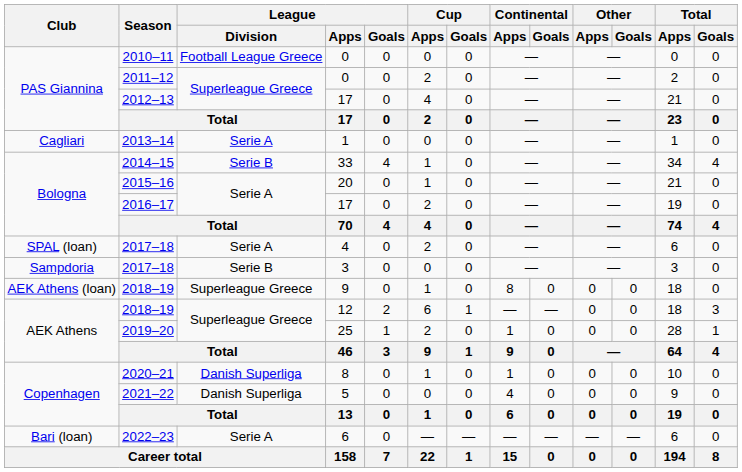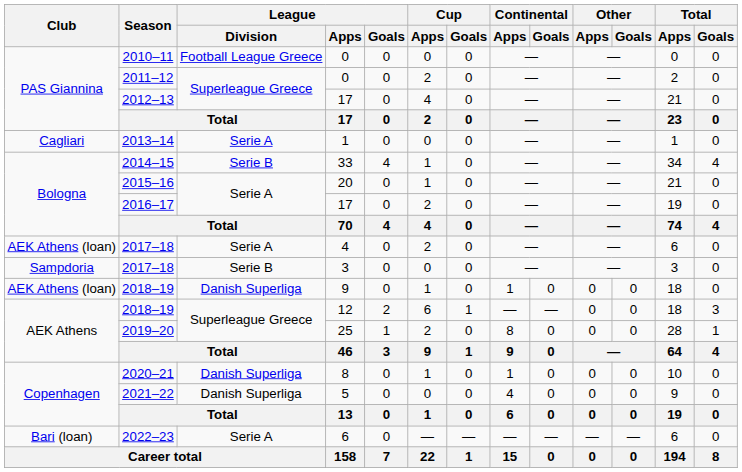 <table class="wikitable" style="text-align:center">
 <tr>
 <th rowspan="2">Club</th>
 <th rowspan="2">Season</th>
 <th colspan="3">League</th>
 <th colspan="2">Cup</th>
 <th colspan="2">Continental</th>
 <th colspan="2">Other</th>
 <th colspan="2">Total</th>
 </tr>
 <tr>
 <th>Division</th>
 <th>Apps</th>
 <th>Goals</th>
 <th>Apps</th>
 <th>Goals</th>
 <th>Apps</th>
 <th>Goals</th>
 <th>Apps</th>
 <th>Goals</th>
 <th>Apps</th>
 <th>Goals</th>
 </tr>
 <tr>
 <td rowspan="4"><a href='#'>PAS Giannina</a></td>
 <td><a href='#'>2010–11</a></td>
 <td><a href='#'>Football League Greece</a></td>
 <td>0</td>
 <td>0</td>
 <td>0</td>
 <td>0</td>
 <td colspan="2">—</td>
 <td colspan="2">—</td>
 <td>0</td>
 <td>0</td>
 </tr>
 <tr>
 <td><a href='#'>2011–12</a></td>
 <td rowspan="2"><a href='#'>Superleague Greece</a></td>
 <td>0</td>
 <td>0</td>
 <td>2</td>
 <td>0</td>
 <td colspan="2">—</td>
 <td colspan="2">—</td>
 <td>2</td>
 <td>0</td>
 </tr>
 <tr>
 <td><a href='#'>2012–13</a></td>
 <td>17</td>
 <td>0</td>
 <td>4</td>
 <td>0</td>
 <td colspan="2">—</td>
 <td colspan="2">—</td>
 <td>21</td>
 <td>0</td>
 </tr>
 <tr>
 <th colspan="2">Total</th>
 <th>17</th>
 <th>0</th>
 <th>2</th>
 <th>0</th>
 <th colspan="2">—</th>
 <th colspan="2">—</th>
 <th>23</th>
 <th>0</th>
 </tr>
 <tr>
 <td><a href='#'>Cagliari</a></td>
 <td><a href='#'>2013–14</a></td>
 <td><a href='#'>Serie A</a></td>
 <td>1</td>
 <td>0</td>
 <td>0</td>
 <td>0</td>
 <td colspan="2">—</td>
 <td colspan="2">—</td>
 <td>1</td>
 <td>0</td>
 </tr>
 <tr>
 <td rowspan="4"><a href='#'>Bologna</a></td>
 <td><a href='#'>2014–15</a></td>
 <td><a href='#'>Serie B</a></td>
 <td>33</td>
 <td>4</td>
 <td>1</td>
 <td>0</td>
 <td colspan="2">—</td>
 <td colspan="2">—</td>
 <td>34</td>
 <td>4</td>
 </tr>
 <tr>
 <td><a href='#'>2015–16</a></td>
 <td rowspan="2">Serie A</td>
 <td>20</td>
 <td>0</td>
 <td>1</td>
 <td>0</td>
 <td colspan="2">—</td>
 <td colspan="2">—</td>
 <td>21</td>
 <td>0</td>
 </tr>
 <tr>
 <td><a href='#'>2016–17</a></td>
 <td>17</td>
 <td>0</td>
 <td>2</td>
 <td>0</td>
 <td colspan="2">—</td>
 <td colspan="2">—</td>
 <td>19</td>
 <td>0</td>
 </tr>
 <tr>
 <th colspan="2">Total</th>
 <th>70</th>
 <th>4</th>
 <th>4</th>
 <th>0</th>
 <th colspan="2">—</th>
 <th colspan="2">—</th>
 <th>74</th>
 <th>4</th>
 </tr>
 <tr>
-<td><a href='#'>SPAL</a> (loan)</td>
+<td><a href='#'>AEK Athens</a> (loan)</td>
 <td><a href='#'>2017–18</a></td>
 <td>Serie A</td>
 <td>4</td>
 <td>0</td>
 <td>2</td>
 <td>0</td>
 <td colspan="2">—</td>
 <td colspan="2">—</td>
 <td>6</td>
 <td>0</td>
 </tr>
 <tr>
 <td><a href='#'>Sampdoria</a></td>
 <td><a href='#'>2017–18</a></td>
 <td>Serie B</td>
 <td>3</td>
 <td>0</td>
 <td>0</td>
 <td>0</td>
 <td colspan="2">—</td>
 <td colspan="2">—</td>
 <td>3</td>
 <td>0</td>
 </tr>
 <tr>
 <td><a href='#'>AEK Athens</a> (loan)</td>
 <td><a href='#'>2018–19</a></td>
-<td>Superleague Greece</td>
+<td><a href='#'>Danish Superliga</a></td>
 <td>9</td>
 <td>0</td>
 <td>1</td>
 <td>0</td>
-<td>8</td>
+<td>1</td>
 <td>0</td>
 <td>0</td>
 <td>0</td>
 <td>18</td>
 <td>0</td>
 </tr>
 <tr>
 <td rowspan="3">AEK Athens</td>
 <td><a href='#'>2018–19</a></td>
 <td rowspan="2">Superleague Greece</td>
 <td>12</td>
 <td>2</td>
 <td>6</td>
 <td>1</td>
 <td>—</td>
 <td>—</td>
 <td>0</td>
 <td>0</td>
 <td>18</td>
 <td>3</td>
 </tr>
 <tr>
 <td><a href='#'>2019–20</a></td>
 <td>25</td>
 <td>1</td>
 <td>2</td>
 <td>0</td>
-<td>1</td>
+<td>8</td>
 <td>0</td>
 <td>0</td>
 <td>0</td>
 <td>28</td>
 <td>1</td>
 </tr>
 <tr>
 <th colspan="2">Total</th>
 <th>46</th>
 <th>3</th>
 <th>9</th>
 <th>1</th>
 <th>9</th>
 <th>0</th>
 <th colspan="2">—</th>
 <th>64</th>
 <th>4</th>
 </tr>
 <tr>
 <td rowspan="3"><a href='#'>Copenhagen</a></td>
 <td><a href='#'>2020–21</a></td>
 <td><a href='#'>Danish Superliga</a></td>
 <td>8</td>
 <td>0</td>
 <td>1</td>
 <td>0</td>
 <td>1</td>
 <td>0</td>
 <td>0</td>
 <td>0</td>
 <td>10</td>
 <td>0</td>
 </tr>
 <tr>
 <td><a href='#'>2021–22</a></td>
 <td>Danish Superliga</td>
 <td>5</td>
 <td>0</td>
 <td>0</td>
 <td>0</td>
 <td>4</td>
 <td>0</td>
 <td>0</td>
 <td>0</td>
 <td>9</td>
 <td>0</td>
 </tr>
 <tr>
 <th colspan="2">Total</th>
 <th>13</th>
 <th>0</th>
 <th>1</th>
 <th>0</th>
 <th>6</th>
 <th>0</th>
 <th>0</th>
 <th>0</th>
 <th>19</th>
 <th>0</th>
 </tr>
 <tr>
 <td><a href='#'>Bari</a> (loan)</td>
 <td><a href='#'>2022–23</a></td>
 <td>Serie A</td>
 <td>6</td>
 <td>0</td>
 <td>—</td>
 <td>—</td>
 <td>—</td>
 <td>—</td>
 <td>—</td>
 <td>—</td>
 <td>6</td>
 <td>0</td>
 </tr>
 <tr>
 <th colspan="3">Career total</th>
 <th>158</th>
 <th>7</th>
 <th>22</th>
 <th>1</th>
 <th>15</th>
 <th>0</th>
 <th>0</th>
 <th>0</th>
 <th>194</th>
 <th>8</th>
 </tr>
 </table>
